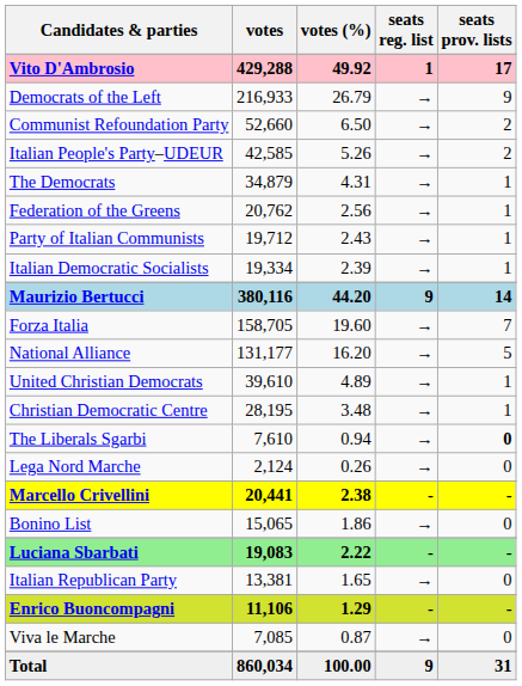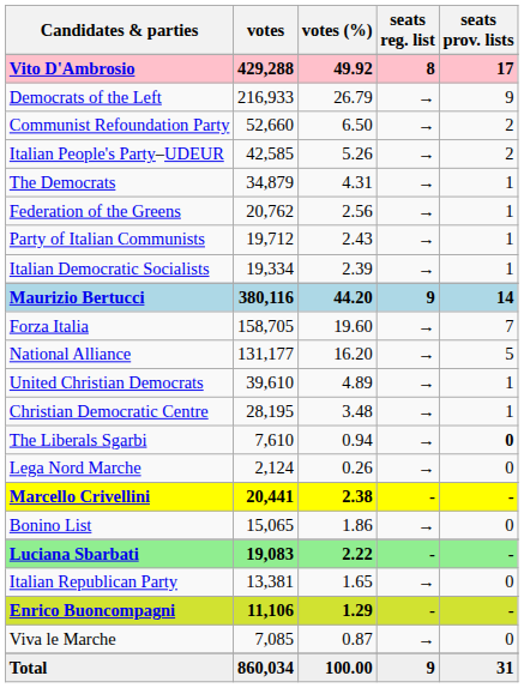 <table class="wikitable" style="font-size:95%">
 <tr bgcolor="EFEFEF">
 <th>Candidates & parties</th>
 <th>votes</th>
 <th>votes (%)</th>
 <th>seats<br>reg. list</th>
 <th>seats<br>prov. lists</th>
 </tr>
 <tr>
 </tr>
 <tr bgcolor="pink">
 <td><strong><a href='#'>Vito D'Ambrosio</a></strong></td>
 <td align=right><strong>429,288</strong></td>
 <td align=right><strong>49.92</strong></td>
-<td align=right><strong>1</strong></td>
+<td align=right><strong>8</strong></td>
 <td align=right><strong>17</strong></td>
 </tr>
 <tr>
 <td><a href='#'>Democrats of the Left</a></td>
 <td align=right>216,933</td>
 <td align=right>26.79</td>
 <td align=right>→</td>
 <td align=right>9</td>
 </tr>
 <tr>
 <td><a href='#'>Communist Refoundation Party</a></td>
 <td align=right>52,660</td>
 <td align=right>6.50</td>
 <td align=right>→</td>
 <td align=right>2</td>
 </tr>
 <tr>
 <td><a href='#'>Italian People's Party</a>–<a href='#'>UDEUR</a></td>
 <td align=right>42,585</td>
 <td align=right>5.26</td>
 <td align=right>→</td>
 <td align=right>2</td>
 </tr>
 <tr>
 <td><a href='#'>The Democrats</a></td>
 <td align=right>34,879</td>
 <td align=right>4.31</td>
 <td align=right>→</td>
 <td align=right>1</td>
 </tr>
 <tr>
 <td><a href='#'>Federation of the Greens</a></td>
 <td align=right>20,762</td>
 <td align=right>2.56</td>
 <td align=right>→</td>
 <td align=right>1</td>
 </tr>
 <tr>
 <td><a href='#'>Party of Italian Communists</a></td>
 <td align=right>19,712</td>
 <td align=right>2.43</td>
 <td align=right>→</td>
 <td align=right>1</td>
 </tr>
 <tr>
 <td><a href='#'>Italian Democratic Socialists</a></td>
 <td align=right>19,334</td>
 <td align=right>2.39</td>
 <td align=right>→</td>
 <td align=right>1</td>
 </tr>
 <tr>
 </tr>
 <tr bgcolor="lightblue">
 <td><strong><a href='#'>Maurizio Bertucci</a></strong></td>
 <td align=right><strong>380,116</strong></td>
 <td align=right><strong>44.20</strong></td>
 <td align=right><strong>9</strong></td>
 <td align=right><strong>14</strong></td>
 </tr>
 <tr>
 <td><a href='#'>Forza Italia</a></td>
 <td align=right>158,705</td>
 <td align=right>19.60</td>
 <td align=right>→</td>
 <td align=right>7</td>
 </tr>
 <tr>
 <td><a href='#'>National Alliance</a></td>
 <td align=right>131,177</td>
 <td align=right>16.20</td>
 <td align=right>→</td>
 <td align=right>5</td>
 </tr>
 <tr>
 <td><a href='#'>United Christian Democrats</a></td>
 <td align=right>39,610</td>
 <td align=right>4.89</td>
 <td align=right>→</td>
 <td align=right>1</td>
 </tr>
 <tr>
 <td><a href='#'>Christian Democratic Centre</a></td>
 <td align=right>28,195</td>
 <td align=right>3.48</td>
 <td align=right>→</td>
 <td align=right>1</td>
 </tr>
 <tr>
 <td><a href='#'>The Liberals Sgarbi</a></td>
 <td align=right>7,610</td>
 <td align=right>0.94</td>
 <td align=right>→</td>
 <td align=right><strong>0</strong></td>
 </tr>
 <tr>
 <td><a href='#'>Lega Nord Marche</a></td>
 <td align=right>2,124</td>
 <td align=right>0.26</td>
 <td align=right>→</td>
 <td align=right>0</td>
 </tr>
 <tr>
 </tr>
 <tr bgcolor="yellow">
 <td><strong><a href='#'>Marcello Crivellini</a></strong></td>
 <td align=right><strong>20,441</strong></td>
 <td align=right><strong>2.38</strong></td>
 <td align=right><strong>-</strong></td>
 <td align=right><strong>-</strong></td>
 </tr>
 <tr>
 <td><a href='#'>Bonino List</a></td>
 <td align=right>15,065</td>
 <td align=right>1.86</td>
 <td align=right>→</td>
 <td align=right>0</td>
 </tr>
 <tr>
 </tr>
 <tr bgcolor="lightgreen">
 <td><strong><a href='#'>Luciana Sbarbati</a></strong></td>
 <td align=right><strong>19,083</strong></td>
 <td align=right><strong>2.22</strong></td>
 <td align=right><strong>-</strong></td>
 <td align=right><strong>-</strong></td>
 </tr>
 <tr>
 <td><a href='#'>Italian Republican Party</a></td>
 <td align=right>13,381</td>
 <td align=right>1.65</td>
 <td align=right>→</td>
 <td align=right>0</td>
 </tr>
 <tr>
 </tr>
 <tr bgcolor="#D1E231">
 <td><strong><a href='#'>Enrico Buoncompagni</a></strong></td>
 <td align=right><strong>11,106</strong></td>
 <td align=right><strong>1.29</strong></td>
 <td align=right><strong>-</strong></td>
 <td align=right><strong>-</strong></td>
 </tr>
 <tr>
 <td>Viva le Marche</td>
 <td align=right>7,085</td>
 <td align=right>0.87</td>
 <td align=right>→</td>
 <td align=right>0</td>
 </tr>
 <tr>
 </tr>
 <tr bgcolor="EFEFEF">
 <td><strong>Total</strong></td>
 <td align=right><strong>860,034</strong></td>
 <td align=right><strong>100.00</strong></td>
 <td align=right><strong>9</strong></td>
 <td align=right><strong>31</strong></td>
 </tr>
 </table>
